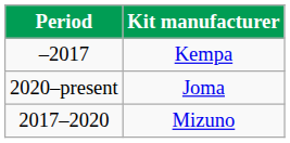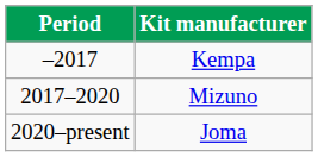 <table class="wikitable" style="font-size: 95%; text-align:center;">
 <tr>
 <th scope=col style="color:white; background:#009D54">Period</th>
 <th scope=col style="color:white; background:#009D54">Kit manufacturer</th>
 </tr>
 <tr>
 <td>–2017</td>
 <td> <a href='#'>Kempa</a></td>
 </tr>
 <tr>
+<td>2017–2020</td>
+<td> <a href='#'>Mizuno</a></td>
+</tr>
+<tr>
 <td>2020–present</td>
 <td> <a href='#'>Joma</a></td>
 </tr>
-<tr>
-<td>2017–2020</td>
-<td> <a href='#'>Mizuno</a></td>
-</tr>
 </table>
